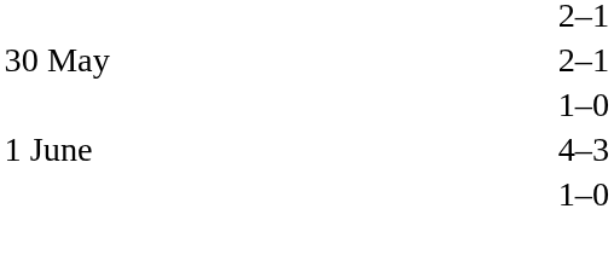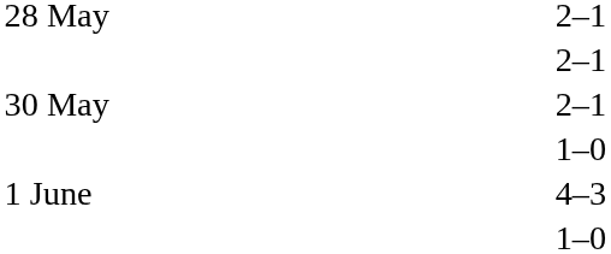 <table cellspacing=1 width=70%>
 <tr>
 <th width=25%></th>
 <th width=30%></th>
 <th width=15%></th>
 <th width=30%></th>
+</tr>
+<tr>
+<td>28 May</td>
+<td align=right></td>
+<td align=center>2–1</td>
+<td></td>
 </tr>
 <tr>
 <td></td>
 <td align=right></td>
 <td align=center>2–1</td>
 <td></td>
 </tr>
 <tr>
 <td>30 May</td>
 <td align=right></td>
 <td align=center>2–1</td>
 <td></td>
 </tr>
 <tr>
 <td></td>
 <td align=right></td>
 <td align=center>1–0</td>
 <td></td>
 </tr>
 <tr>
 <td>1 June</td>
 <td align=right></td>
 <td align=center>4–3</td>
 <td></td>
 </tr>
 <tr>
 <td></td>
 <td align=right></td>
 <td align=center>1–0</td>
 <td></td>
 </tr>
 </table>
